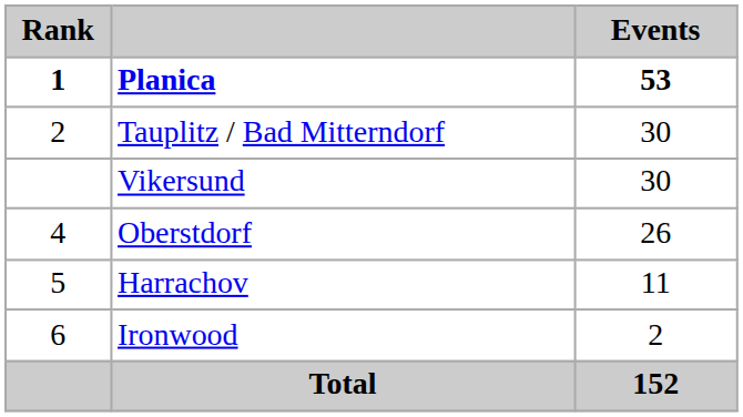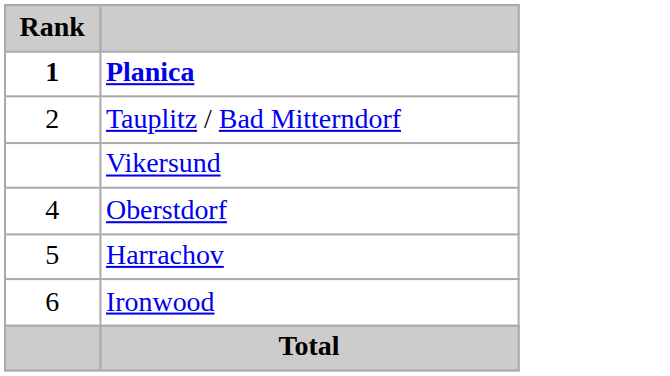 <table class="wikitable plainrowheaders" style="background:#fff; font-size:86%; line-height:16px; border:grey solid 1px; border-collapse:collapse;">
 <tr style="background:#ccc; text-align:center;">
 <th style="background:#ccc;" width="40">Rank</th>
 <th style="background:#ccc;" width="200"></th>
-<th style="background:#ccc;" width="65">Events</th>
 </tr>
 <tr style="text-align:center">
 <td style="text-align:center"><strong>1</strong></td>
 <td style="text-align:left"> <strong><a href='#'>Planica</a></strong></td>
-<td><strong>53</strong></td>
 </tr>
 <tr style="text-align:center">
 <td style="text-align:center">2</td>
 <td style="text-align:left"> <a href='#'>Tauplitz</a> / <a href='#'>Bad Mitterndorf</a></td>
-<td>30</td>
 </tr>
 <tr style="text-align:center">
 <td style="text-align:center"></td>
 <td style="text-align:left"> <a href='#'>Vikersund</a></td>
-<td>30</td>
 </tr>
 <tr style="text-align:center">
 <td style="text-align:center">4</td>
 <td style="text-align:left"> <a href='#'>Oberstdorf</a></td>
-<td>26</td>
 </tr>
 <tr style="text-align:center">
 <td style="text-align:center">5</td>
 <td style="text-align:left"> <a href='#'>Harrachov</a></td>
-<td>11</td>
 </tr>
 <tr style="text-align:center">
 <td style="text-align:center">6</td>
 <td style="text-align:left"> <a href='#'>Ironwood</a></td>
-<td>2</td>
 </tr>
 <tr style="text-align:center; background:#D3D3D3">
 <th style="background:#ccc;"></th>
 <th style="background:#ccc;">Total</th>
-<th style="background:#ccc;">152</th>
 </tr>
 </table>
